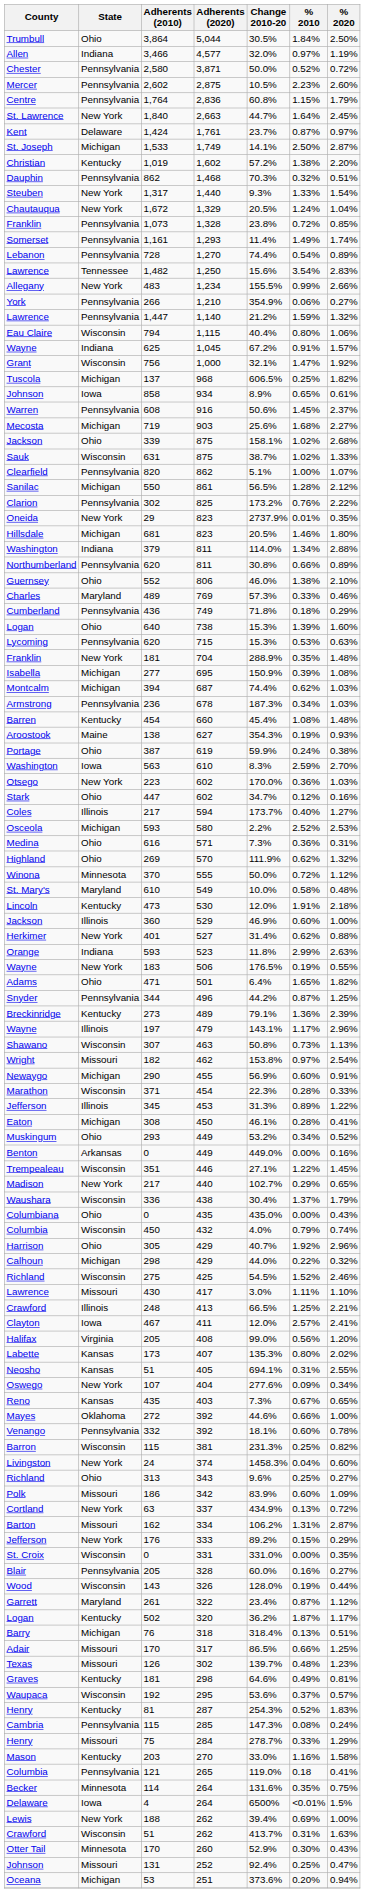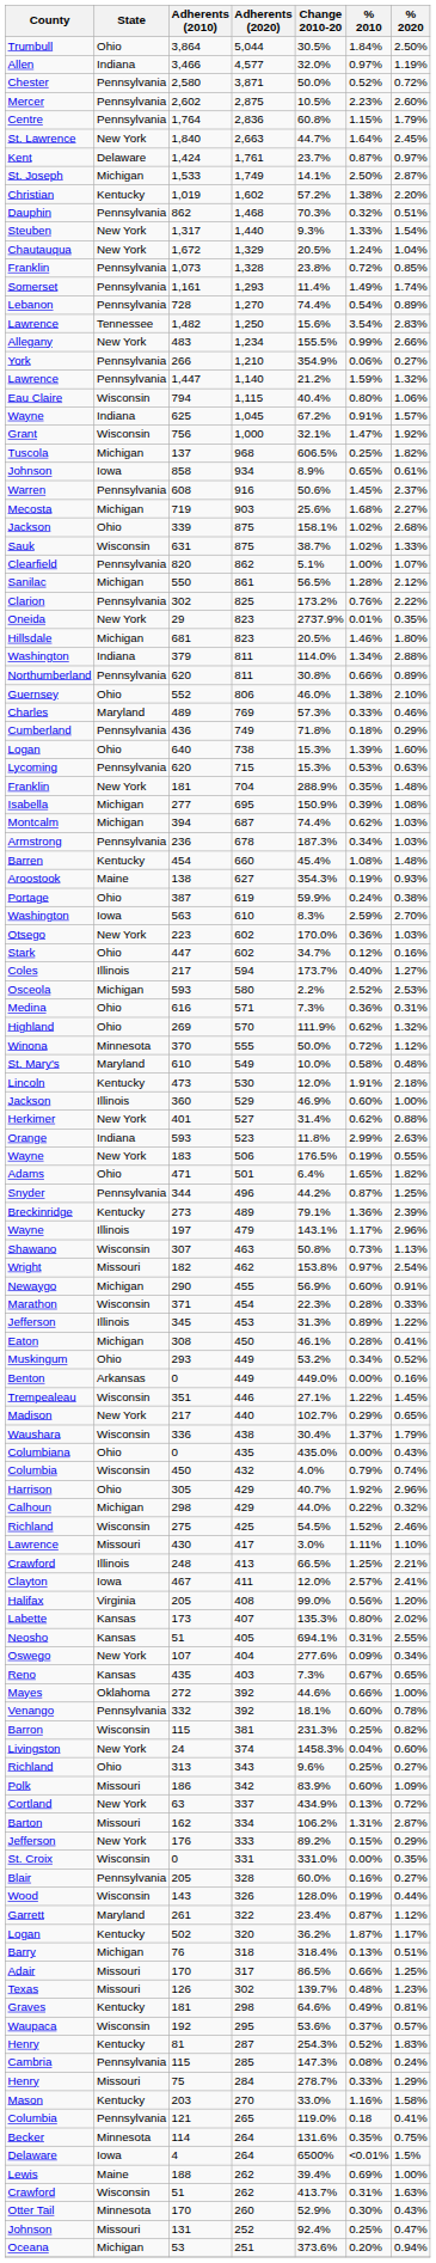 <table class="wikitable sortable">
 <tr>
 <th>County</th>
 <th>State</th>
 <th>Adherents<br>(2010)</th>
 <th>Adherents<br>(2020)</th>
 <th>Change<br>2010-20</th>
 <th>%<br>2010</th>
 <th>%<br>2020</th>
 </tr>
 <tr --->
 <td><a href='#'>Trumbull</a></td>
 <td>Ohio</td>
 <td>3,864</td>
 <td>5,044</td>
 <td>30.5%</td>
 <td>1.84%</td>
 <td>2.50%</td>
 </tr>
 <tr --->
 <td><a href='#'>Allen</a></td>
 <td>Indiana</td>
 <td>3,466</td>
 <td>4,577</td>
 <td>32.0%</td>
 <td>0.97%</td>
 <td>1.19%</td>
 </tr>
 <tr --->
 <td><a href='#'>Chester</a></td>
 <td>Pennsylvania</td>
 <td>2,580</td>
 <td>3,871</td>
 <td>50.0%</td>
 <td>0.52%</td>
 <td>0.72%</td>
 </tr>
 <tr --->
 <td><a href='#'>Mercer</a></td>
 <td>Pennsylvania</td>
 <td>2,602</td>
 <td>2,875</td>
 <td>10.5%</td>
 <td>2.23%</td>
 <td>2.60%</td>
 </tr>
 <tr --->
 <td><a href='#'>Centre</a></td>
 <td>Pennsylvania</td>
 <td>1,764</td>
 <td>2,836</td>
 <td>60.8%</td>
 <td>1.15%</td>
 <td>1.79%</td>
 </tr>
 <tr --->
 <td><a href='#'>St. Lawrence</a></td>
 <td>New York</td>
 <td>1,840</td>
 <td>2,663</td>
 <td>44.7%</td>
 <td>1.64%</td>
 <td>2.45%</td>
 </tr>
 <tr --->
 <td><a href='#'>Kent</a></td>
 <td>Delaware</td>
 <td>1,424</td>
 <td>1,761</td>
 <td>23.7%</td>
 <td>0.87%</td>
 <td>0.97%</td>
 </tr>
 <tr --->
 <td><a href='#'>St. Joseph</a></td>
 <td>Michigan</td>
 <td>1,533</td>
 <td>1,749</td>
 <td>14.1%</td>
 <td>2.50%</td>
 <td>2.87%</td>
 </tr>
 <tr --->
 <td><a href='#'>Christian</a></td>
 <td>Kentucky</td>
 <td>1,019</td>
 <td>1,602</td>
 <td>57.2%</td>
 <td>1.38%</td>
 <td>2.20%</td>
 </tr>
 <tr --->
 <td><a href='#'>Dauphin</a></td>
 <td>Pennsylvania</td>
 <td>862</td>
 <td>1,468</td>
 <td>70.3%</td>
 <td>0.32%</td>
 <td>0.51%</td>
 </tr>
 <tr --->
 <td><a href='#'>Steuben</a></td>
 <td>New York</td>
 <td>1,317</td>
 <td>1,440</td>
 <td>9.3%</td>
 <td>1.33%</td>
 <td>1.54%</td>
 </tr>
 <tr --->
 <td><a href='#'>Chautauqua</a></td>
 <td>New York</td>
 <td>1,672</td>
 <td>1,329</td>
 <td>20.5%</td>
 <td>1.24%</td>
 <td>1.04%</td>
 </tr>
 <tr --->
 <td><a href='#'>Franklin</a></td>
 <td>Pennsylvania</td>
 <td>1,073</td>
 <td>1,328</td>
 <td>23.8%</td>
 <td>0.72%</td>
 <td>0.85%</td>
 </tr>
 <tr --->
 <td><a href='#'>Somerset</a></td>
 <td>Pennsylvania</td>
 <td>1,161</td>
 <td>1,293</td>
 <td>11.4%</td>
 <td>1.49%</td>
 <td>1.74%</td>
 </tr>
 <tr --->
 <td><a href='#'>Lebanon</a></td>
 <td>Pennsylvania</td>
 <td>728</td>
 <td>1,270</td>
 <td>74.4%</td>
 <td>0.54%</td>
 <td>0.89%</td>
 </tr>
 <tr --->
 <td><a href='#'>Lawrence</a></td>
 <td>Tennessee</td>
 <td>1,482</td>
 <td>1,250</td>
 <td>15.6%</td>
 <td>3.54%</td>
 <td>2.83%</td>
 </tr>
 <tr --->
 <td><a href='#'>Allegany</a></td>
 <td>New York</td>
 <td>483</td>
 <td>1,234</td>
 <td>155.5%</td>
 <td>0.99%</td>
 <td>2.66%</td>
 </tr>
 <tr --->
 <td><a href='#'>York</a></td>
 <td>Pennsylvania</td>
 <td>266</td>
 <td>1,210</td>
 <td>354.9%</td>
 <td>0.06%</td>
 <td>0.27%</td>
 </tr>
 <tr --->
 <td><a href='#'>Lawrence</a></td>
 <td>Pennsylvania</td>
 <td>1,447</td>
 <td>1,140</td>
 <td>21.2%</td>
 <td>1.59%</td>
 <td>1.32%</td>
 </tr>
 <tr --->
 <td><a href='#'>Eau Claire</a></td>
 <td>Wisconsin</td>
 <td>794</td>
 <td>1,115</td>
 <td>40.4%</td>
 <td>0.80%</td>
 <td>1.06%</td>
 </tr>
 <tr --->
 <td><a href='#'>Wayne</a></td>
 <td>Indiana</td>
 <td>625</td>
 <td>1,045</td>
 <td>67.2%</td>
 <td>0.91%</td>
 <td>1.57%</td>
 </tr>
 <tr --->
 <td><a href='#'>Grant</a></td>
 <td>Wisconsin</td>
 <td>756</td>
 <td>1,000</td>
 <td>32.1%</td>
 <td>1.47%</td>
 <td>1.92%</td>
 </tr>
 <tr --->
 <td><a href='#'>Tuscola</a></td>
 <td>Michigan</td>
 <td>137</td>
 <td>968</td>
 <td>606.5%</td>
 <td>0.25%</td>
 <td>1.82%</td>
 </tr>
 <tr --->
 <td><a href='#'>Johnson</a></td>
 <td>Iowa</td>
 <td>858</td>
 <td>934</td>
 <td>8.9%</td>
 <td>0.65%</td>
 <td>0.61%</td>
 </tr>
 <tr --->
 <td><a href='#'>Warren</a></td>
 <td>Pennsylvania</td>
 <td>608</td>
 <td>916</td>
 <td>50.6%</td>
 <td>1.45%</td>
 <td>2.37%</td>
 </tr>
 <tr --->
 <td><a href='#'>Mecosta</a></td>
 <td>Michigan</td>
 <td>719</td>
 <td>903</td>
 <td>25.6%</td>
 <td>1.68%</td>
 <td>2.27%</td>
 </tr>
 <tr --->
 <td><a href='#'>Jackson</a></td>
 <td>Ohio</td>
 <td>339</td>
 <td>875</td>
 <td>158.1%</td>
 <td>1.02%</td>
 <td>2.68%</td>
 </tr>
 <tr --->
 <td><a href='#'>Sauk</a></td>
 <td>Wisconsin</td>
 <td>631</td>
 <td>875</td>
 <td>38.7%</td>
 <td>1.02%</td>
 <td>1.33%</td>
 </tr>
 <tr --->
 <td><a href='#'>Clearfield</a></td>
 <td>Pennsylvania</td>
 <td>820</td>
 <td>862</td>
 <td>5.1%</td>
 <td>1.00%</td>
 <td>1.07%</td>
 </tr>
 <tr --->
 <td><a href='#'>Sanilac</a></td>
 <td>Michigan</td>
 <td>550</td>
 <td>861</td>
 <td>56.5%</td>
 <td>1.28%</td>
 <td>2.12%</td>
 </tr>
 <tr --->
 <td><a href='#'>Clarion</a></td>
 <td>Pennsylvania</td>
 <td>302</td>
 <td>825</td>
 <td>173.2%</td>
 <td>0.76%</td>
 <td>2.22%</td>
 </tr>
 <tr --->
 <td><a href='#'>Oneida</a></td>
 <td>New York</td>
 <td>29</td>
 <td>823</td>
 <td>2737.9%</td>
 <td>0.01%</td>
 <td>0.35%</td>
 </tr>
 <tr --->
 <td><a href='#'>Hillsdale</a></td>
 <td>Michigan</td>
 <td>681</td>
 <td>823</td>
 <td>20.5%</td>
 <td>1.46%</td>
 <td>1.80%</td>
 </tr>
 <tr --->
 <td><a href='#'>Washington</a></td>
 <td>Indiana</td>
 <td>379</td>
 <td>811</td>
 <td>114.0%</td>
 <td>1.34%</td>
 <td>2.88%</td>
 </tr>
 <tr --->
 <td><a href='#'>Northumberland</a></td>
 <td>Pennsylvania</td>
 <td>620</td>
 <td>811</td>
 <td>30.8%</td>
 <td>0.66%</td>
 <td>0.89%</td>
 </tr>
 <tr --->
 <td><a href='#'>Guernsey</a></td>
 <td>Ohio</td>
 <td>552</td>
 <td>806</td>
 <td>46.0%</td>
 <td>1.38%</td>
 <td>2.10%</td>
 </tr>
 <tr --->
 <td><a href='#'>Charles</a></td>
 <td>Maryland</td>
 <td>489</td>
 <td>769</td>
 <td>57.3%</td>
 <td>0.33%</td>
 <td>0.46%</td>
 </tr>
 <tr --->
 <td><a href='#'>Cumberland</a></td>
 <td>Pennsylvania</td>
 <td>436</td>
 <td>749</td>
 <td>71.8%</td>
 <td>0.18%</td>
 <td>0.29%</td>
 </tr>
 <tr --->
 <td><a href='#'>Logan</a></td>
 <td>Ohio</td>
 <td>640</td>
 <td>738</td>
 <td>15.3%</td>
 <td>1.39%</td>
 <td>1.60%</td>
 </tr>
 <tr --->
 <td><a href='#'>Lycoming</a></td>
 <td>Pennsylvania</td>
 <td>620</td>
 <td>715</td>
 <td>15.3%</td>
 <td>0.53%</td>
 <td>0.63%</td>
 </tr>
 <tr --->
 <td><a href='#'>Franklin</a></td>
 <td>New York</td>
 <td>181</td>
 <td>704</td>
 <td>288.9%</td>
 <td>0.35%</td>
 <td>1.48%</td>
 </tr>
 <tr --->
 <td><a href='#'>Isabella</a></td>
 <td>Michigan</td>
 <td>277</td>
 <td>695</td>
 <td>150.9%</td>
 <td>0.39%</td>
 <td>1.08%</td>
 </tr>
 <tr --->
 <td><a href='#'>Montcalm</a></td>
 <td>Michigan</td>
 <td>394</td>
 <td>687</td>
 <td>74.4%</td>
 <td>0.62%</td>
 <td>1.03%</td>
 </tr>
 <tr --->
 <td><a href='#'>Armstrong</a></td>
 <td>Pennsylvania</td>
 <td>236</td>
 <td>678</td>
 <td>187.3%</td>
 <td>0.34%</td>
 <td>1.03%</td>
 </tr>
 <tr --->
 <td><a href='#'>Barren</a></td>
 <td>Kentucky</td>
 <td>454</td>
 <td>660</td>
 <td>45.4%</td>
 <td>1.08%</td>
 <td>1.48%</td>
 </tr>
 <tr --->
 <td><a href='#'>Aroostook</a></td>
 <td>Maine</td>
 <td>138</td>
 <td>627</td>
 <td>354.3%</td>
 <td>0.19%</td>
 <td>0.93%</td>
 </tr>
 <tr --->
 <td><a href='#'>Portage</a></td>
 <td>Ohio</td>
 <td>387</td>
 <td>619</td>
 <td>59.9%</td>
 <td>0.24%</td>
 <td>0.38%</td>
 </tr>
 <tr --->
 <td><a href='#'>Washington</a></td>
 <td>Iowa</td>
 <td>563</td>
 <td>610</td>
 <td>8.3%</td>
 <td>2.59%</td>
 <td>2.70%</td>
 </tr>
 <tr --->
 <td><a href='#'>Otsego</a></td>
 <td>New York</td>
 <td>223</td>
 <td>602</td>
 <td>170.0%</td>
 <td>0.36%</td>
 <td>1.03%</td>
 </tr>
 <tr --->
 <td><a href='#'>Stark</a></td>
 <td>Ohio</td>
 <td>447</td>
 <td>602</td>
 <td>34.7%</td>
 <td>0.12%</td>
 <td>0.16%</td>
 </tr>
 <tr --->
 <td><a href='#'>Coles</a></td>
 <td>Illinois</td>
 <td>217</td>
 <td>594</td>
 <td>173.7%</td>
 <td>0.40%</td>
 <td>1.27%</td>
 </tr>
 <tr --->
 <td><a href='#'>Osceola</a></td>
 <td>Michigan</td>
 <td>593</td>
 <td>580</td>
 <td>2.2%</td>
 <td>2.52%</td>
 <td>2.53%</td>
 </tr>
 <tr --->
 <td><a href='#'>Medina</a></td>
 <td>Ohio</td>
 <td>616</td>
 <td>571</td>
 <td>7.3%</td>
 <td>0.36%</td>
 <td>0.31%</td>
 </tr>
 <tr --->
 <td><a href='#'>Highland</a></td>
 <td>Ohio</td>
 <td>269</td>
 <td>570</td>
 <td>111.9%</td>
 <td>0.62%</td>
 <td>1.32%</td>
 </tr>
 <tr --->
 <td><a href='#'>Winona</a></td>
 <td>Minnesota</td>
 <td>370</td>
 <td>555</td>
 <td>50.0%</td>
 <td>0.72%</td>
 <td>1.12%</td>
 </tr>
 <tr --->
 <td><a href='#'>St. Mary's</a></td>
 <td>Maryland</td>
 <td>610</td>
 <td>549</td>
 <td>10.0%</td>
 <td>0.58%</td>
 <td>0.48%</td>
 </tr>
 <tr --->
 <td><a href='#'>Lincoln</a></td>
 <td>Kentucky</td>
 <td>473</td>
 <td>530</td>
 <td>12.0%</td>
 <td>1.91%</td>
 <td>2.18%</td>
 </tr>
 <tr --->
 <td><a href='#'>Jackson</a></td>
 <td>Illinois</td>
 <td>360</td>
 <td>529</td>
 <td>46.9%</td>
 <td>0.60%</td>
 <td>1.00%</td>
 </tr>
 <tr --->
 <td><a href='#'>Herkimer</a></td>
 <td>New York</td>
 <td>401</td>
 <td>527</td>
 <td>31.4%</td>
 <td>0.62%</td>
 <td>0.88%</td>
 </tr>
 <tr --->
 <td><a href='#'>Orange</a></td>
 <td>Indiana</td>
 <td>593</td>
 <td>523</td>
 <td>11.8%</td>
 <td>2.99%</td>
 <td>2.63%</td>
 </tr>
 <tr --->
 <td><a href='#'>Wayne</a></td>
 <td>New York</td>
 <td>183</td>
 <td>506</td>
 <td>176.5%</td>
 <td>0.19%</td>
 <td>0.55%</td>
 </tr>
 <tr --->
 <td><a href='#'>Adams</a></td>
 <td>Ohio</td>
 <td>471</td>
 <td>501</td>
 <td>6.4%</td>
 <td>1.65%</td>
 <td>1.82%</td>
 </tr>
 <tr --->
 <td><a href='#'>Snyder</a></td>
 <td>Pennsylvania</td>
 <td>344</td>
 <td>496</td>
 <td>44.2%</td>
 <td>0.87%</td>
 <td>1.25%</td>
 </tr>
 <tr --->
 <td><a href='#'>Breckinridge</a></td>
 <td>Kentucky</td>
 <td>273</td>
 <td>489</td>
 <td>79.1%</td>
 <td>1.36%</td>
 <td>2.39%</td>
 </tr>
 <tr --->
 <td><a href='#'>Wayne</a></td>
 <td>Illinois</td>
 <td>197</td>
 <td>479</td>
 <td>143.1%</td>
 <td>1.17%</td>
 <td>2.96%</td>
 </tr>
 <tr --->
 <td><a href='#'>Shawano</a></td>
 <td>Wisconsin</td>
 <td>307</td>
 <td>463</td>
 <td>50.8%</td>
 <td>0.73%</td>
 <td>1.13%</td>
 </tr>
 <tr --->
 <td><a href='#'>Wright</a></td>
 <td>Missouri</td>
 <td>182</td>
 <td>462</td>
 <td>153.8%</td>
 <td>0.97%</td>
 <td>2.54%</td>
 </tr>
 <tr --->
 <td><a href='#'>Newaygo</a></td>
 <td>Michigan</td>
 <td>290</td>
 <td>455</td>
 <td>56.9%</td>
 <td>0.60%</td>
 <td>0.91%</td>
 </tr>
 <tr --->
 <td><a href='#'>Marathon</a></td>
 <td>Wisconsin</td>
 <td>371</td>
 <td>454</td>
 <td>22.3%</td>
 <td>0.28%</td>
 <td>0.33%</td>
 </tr>
 <tr --->
 <td><a href='#'>Jefferson</a></td>
 <td>Illinois</td>
 <td>345</td>
 <td>453</td>
 <td>31.3%</td>
 <td>0.89%</td>
 <td>1.22%</td>
 </tr>
 <tr --->
 <td><a href='#'>Eaton</a></td>
 <td>Michigan</td>
 <td>308</td>
 <td>450</td>
 <td>46.1%</td>
 <td>0.28%</td>
 <td>0.41%</td>
 </tr>
 <tr --->
 <td><a href='#'>Muskingum</a></td>
 <td>Ohio</td>
 <td>293</td>
 <td>449</td>
 <td>53.2%</td>
 <td>0.34%</td>
 <td>0.52%</td>
 </tr>
 <tr --->
 <td><a href='#'>Benton</a></td>
 <td>Arkansas</td>
 <td>0</td>
 <td>449</td>
 <td>449.0%</td>
 <td>0.00%</td>
 <td>0.16%</td>
 </tr>
 <tr --->
 <td><a href='#'>Trempealeau</a></td>
 <td>Wisconsin</td>
 <td>351</td>
 <td>446</td>
 <td>27.1%</td>
 <td>1.22%</td>
 <td>1.45%</td>
 </tr>
 <tr --->
 <td><a href='#'>Madison</a></td>
 <td>New York</td>
 <td>217</td>
 <td>440</td>
 <td>102.7%</td>
 <td>0.29%</td>
 <td>0.65%</td>
 </tr>
 <tr --->
 <td><a href='#'>Waushara</a></td>
 <td>Wisconsin</td>
 <td>336</td>
 <td>438</td>
 <td>30.4%</td>
 <td>1.37%</td>
 <td>1.79%</td>
 </tr>
 <tr --->
 <td><a href='#'>Columbiana</a></td>
 <td>Ohio</td>
 <td>0</td>
 <td>435</td>
 <td>435.0%</td>
 <td>0.00%</td>
 <td>0.43%</td>
 </tr>
 <tr --->
 <td><a href='#'>Columbia</a></td>
 <td>Wisconsin</td>
 <td>450</td>
 <td>432</td>
 <td>4.0%</td>
 <td>0.79%</td>
 <td>0.74%</td>
 </tr>
 <tr --->
 <td><a href='#'>Harrison</a></td>
 <td>Ohio</td>
 <td>305</td>
 <td>429</td>
 <td>40.7%</td>
 <td>1.92%</td>
 <td>2.96%</td>
 </tr>
 <tr --->
 <td><a href='#'>Calhoun</a></td>
 <td>Michigan</td>
 <td>298</td>
 <td>429</td>
 <td>44.0%</td>
 <td>0.22%</td>
 <td>0.32%</td>
 </tr>
 <tr --->
 <td><a href='#'>Richland</a></td>
 <td>Wisconsin</td>
 <td>275</td>
 <td>425</td>
 <td>54.5%</td>
 <td>1.52%</td>
 <td>2.46%</td>
 </tr>
 <tr --->
 <td><a href='#'>Lawrence</a></td>
 <td>Missouri</td>
 <td>430</td>
 <td>417</td>
 <td>3.0%</td>
 <td>1.11%</td>
 <td>1.10%</td>
 </tr>
 <tr --->
 <td><a href='#'>Crawford</a></td>
 <td>Illinois</td>
 <td>248</td>
 <td>413</td>
 <td>66.5%</td>
 <td>1.25%</td>
 <td>2.21%</td>
 </tr>
 <tr --->
 <td><a href='#'>Clayton</a></td>
 <td>Iowa</td>
 <td>467</td>
 <td>411</td>
 <td>12.0%</td>
 <td>2.57%</td>
 <td>2.41%</td>
 </tr>
 <tr --->
 <td><a href='#'>Halifax</a></td>
 <td>Virginia</td>
 <td>205</td>
 <td>408</td>
 <td>99.0%</td>
 <td>0.56%</td>
 <td>1.20%</td>
 </tr>
 <tr --->
 <td><a href='#'>Labette</a></td>
 <td>Kansas</td>
 <td>173</td>
 <td>407</td>
 <td>135.3%</td>
 <td>0.80%</td>
 <td>2.02%</td>
 </tr>
 <tr --->
 <td><a href='#'>Neosho</a></td>
 <td>Kansas</td>
 <td>51</td>
 <td>405</td>
 <td>694.1%</td>
 <td>0.31%</td>
 <td>2.55%</td>
 </tr>
 <tr --->
 <td><a href='#'>Oswego</a></td>
 <td>New York</td>
 <td>107</td>
 <td>404</td>
 <td>277.6%</td>
 <td>0.09%</td>
 <td>0.34%</td>
 </tr>
 <tr --->
 <td><a href='#'>Reno</a></td>
 <td>Kansas</td>
 <td>435</td>
 <td>403</td>
 <td>7.3%</td>
 <td>0.67%</td>
 <td>0.65%</td>
 </tr>
 <tr --->
 <td><a href='#'>Mayes</a></td>
 <td>Oklahoma</td>
 <td>272</td>
 <td>392</td>
 <td>44.6%</td>
 <td>0.66%</td>
 <td>1.00%</td>
 </tr>
 <tr --->
 <td><a href='#'>Venango</a></td>
 <td>Pennsylvania</td>
 <td>332</td>
 <td>392</td>
 <td>18.1%</td>
 <td>0.60%</td>
 <td>0.78%</td>
 </tr>
 <tr --->
 <td><a href='#'>Barron</a></td>
 <td>Wisconsin</td>
 <td>115</td>
 <td>381</td>
 <td>231.3%</td>
 <td>0.25%</td>
 <td>0.82%</td>
 </tr>
 <tr --->
 <td><a href='#'>Livingston</a></td>
 <td>New York</td>
 <td>24</td>
 <td>374</td>
 <td>1458.3%</td>
 <td>0.04%</td>
 <td>0.60%</td>
 </tr>
 <tr --->
 <td><a href='#'>Richland</a></td>
 <td>Ohio</td>
 <td>313</td>
 <td>343</td>
 <td>9.6%</td>
 <td>0.25%</td>
 <td>0.27%</td>
 </tr>
 <tr --->
 <td><a href='#'>Polk</a></td>
 <td>Missouri</td>
 <td>186</td>
 <td>342</td>
 <td>83.9%</td>
 <td>0.60%</td>
 <td>1.09%</td>
 </tr>
 <tr --->
 <td><a href='#'>Cortland</a></td>
 <td>New York</td>
 <td>63</td>
 <td>337</td>
 <td>434.9%</td>
 <td>0.13%</td>
 <td>0.72%</td>
 </tr>
 <tr --->
 <td><a href='#'>Barton</a></td>
 <td>Missouri</td>
 <td>162</td>
 <td>334</td>
 <td>106.2%</td>
 <td>1.31%</td>
 <td>2.87%</td>
 </tr>
 <tr --->
 <td><a href='#'>Jefferson</a></td>
 <td>New York</td>
 <td>176</td>
 <td>333</td>
 <td>89.2%</td>
 <td>0.15%</td>
 <td>0.29%</td>
 </tr>
 <tr --->
 <td><a href='#'>St. Croix</a></td>
 <td>Wisconsin</td>
 <td>0</td>
 <td>331</td>
 <td>331.0%</td>
 <td>0.00%</td>
 <td>0.35%</td>
 </tr>
 <tr --->
 <td><a href='#'>Blair</a></td>
 <td>Pennsylvania</td>
 <td>205</td>
 <td>328</td>
 <td>60.0%</td>
 <td>0.16%</td>
 <td>0.27%</td>
 </tr>
 <tr --->
 <td><a href='#'>Wood</a></td>
 <td>Wisconsin</td>
 <td>143</td>
 <td>326</td>
 <td>128.0%</td>
 <td>0.19%</td>
 <td>0.44%</td>
 </tr>
 <tr --->
 <td><a href='#'>Garrett</a></td>
 <td>Maryland</td>
 <td>261</td>
 <td>322</td>
 <td>23.4%</td>
 <td>0.87%</td>
 <td>1.12%</td>
 </tr>
 <tr --->
 <td><a href='#'>Logan</a></td>
 <td>Kentucky</td>
 <td>502</td>
 <td>320</td>
 <td>36.2%</td>
 <td>1.87%</td>
 <td>1.17%</td>
 </tr>
 <tr --->
 <td><a href='#'>Barry</a></td>
 <td>Michigan</td>
 <td>76</td>
 <td>318</td>
 <td>318.4%</td>
 <td>0.13%</td>
 <td>0.51%</td>
 </tr>
 <tr --->
 <td><a href='#'>Adair</a></td>
 <td>Missouri</td>
 <td>170</td>
 <td>317</td>
 <td>86.5%</td>
 <td>0.66%</td>
 <td>1.25%</td>
 </tr>
 <tr --->
 <td><a href='#'>Texas</a></td>
 <td>Missouri</td>
 <td>126</td>
 <td>302</td>
 <td>139.7%</td>
 <td>0.48%</td>
 <td>1.23%</td>
 </tr>
 <tr --->
 <td><a href='#'>Graves</a></td>
 <td>Kentucky</td>
 <td>181</td>
 <td>298</td>
 <td>64.6%</td>
 <td>0.49%</td>
 <td>0.81%</td>
 </tr>
 <tr --->
 <td><a href='#'>Waupaca</a></td>
 <td>Wisconsin</td>
 <td>192</td>
 <td>295</td>
 <td>53.6%</td>
 <td>0.37%</td>
 <td>0.57%</td>
 </tr>
 <tr --->
 <td><a href='#'>Henry</a></td>
 <td>Kentucky</td>
 <td>81</td>
 <td>287</td>
 <td>254.3%</td>
 <td>0.52%</td>
 <td>1.83%</td>
 </tr>
 <tr --->
 <td><a href='#'>Cambria</a></td>
 <td>Pennsylvania</td>
 <td>115</td>
 <td>285</td>
 <td>147.3%</td>
 <td>0.08%</td>
 <td>0.24%</td>
 </tr>
 <tr --->
 <td><a href='#'>Henry</a></td>
 <td>Missouri</td>
 <td>75</td>
 <td>284</td>
 <td>278.7%</td>
 <td>0.33%</td>
 <td>1.29%</td>
 </tr>
 <tr --->
 <td><a href='#'>Mason</a></td>
 <td>Kentucky</td>
 <td>203</td>
 <td>270</td>
 <td>33.0%</td>
 <td>1.16%</td>
 <td>1.58%</td>
 </tr>
 <tr --->
 <td><a href='#'>Columbia</a></td>
 <td>Pennsylvania</td>
 <td>121</td>
 <td>265</td>
 <td>119.0%</td>
 <td>0.18</td>
 <td>0.41%</td>
 </tr>
 <tr --->
 <td><a href='#'>Becker</a></td>
 <td>Minnesota</td>
 <td>114</td>
 <td>264</td>
 <td>131.6%</td>
 <td>0.35%</td>
 <td>0.75%</td>
 </tr>
 <tr>
 <td><a href='#'>Delaware</a></td>
 <td>Iowa</td>
 <td>4</td>
 <td>264</td>
 <td>6500%</td>
 <td><0.01%</td>
 <td>1.5%</td>
 </tr>
 <tr --->
 <td><a href='#'>Lewis</a></td>
-<td>New York</td>
+<td>Maine</td>
 <td>188</td>
 <td>262</td>
 <td>39.4%</td>
 <td>0.69%</td>
 <td>1.00%</td>
 </tr>
 <tr --->
 <td><a href='#'>Crawford</a></td>
 <td>Wisconsin</td>
 <td>51</td>
 <td>262</td>
 <td>413.7%</td>
 <td>0.31%</td>
 <td>1.63%</td>
 </tr>
 <tr --->
 <td><a href='#'>Otter Tail</a></td>
 <td>Minnesota</td>
 <td>170</td>
 <td>260</td>
 <td>52.9%</td>
 <td>0.30%</td>
 <td>0.43%</td>
 </tr>
 <tr --->
 <td><a href='#'>Johnson</a></td>
 <td>Missouri</td>
 <td>131</td>
 <td>252</td>
 <td>92.4%</td>
 <td>0.25%</td>
 <td>0.47%</td>
 </tr>
 <tr --->
 <td><a href='#'>Oceana</a></td>
 <td>Michigan</td>
 <td>53</td>
 <td>251</td>
 <td>373.6%</td>
 <td>0.20%</td>
 <td>0.94%</td>
 </tr>
 <tr --->
 </tr>
 </table>
